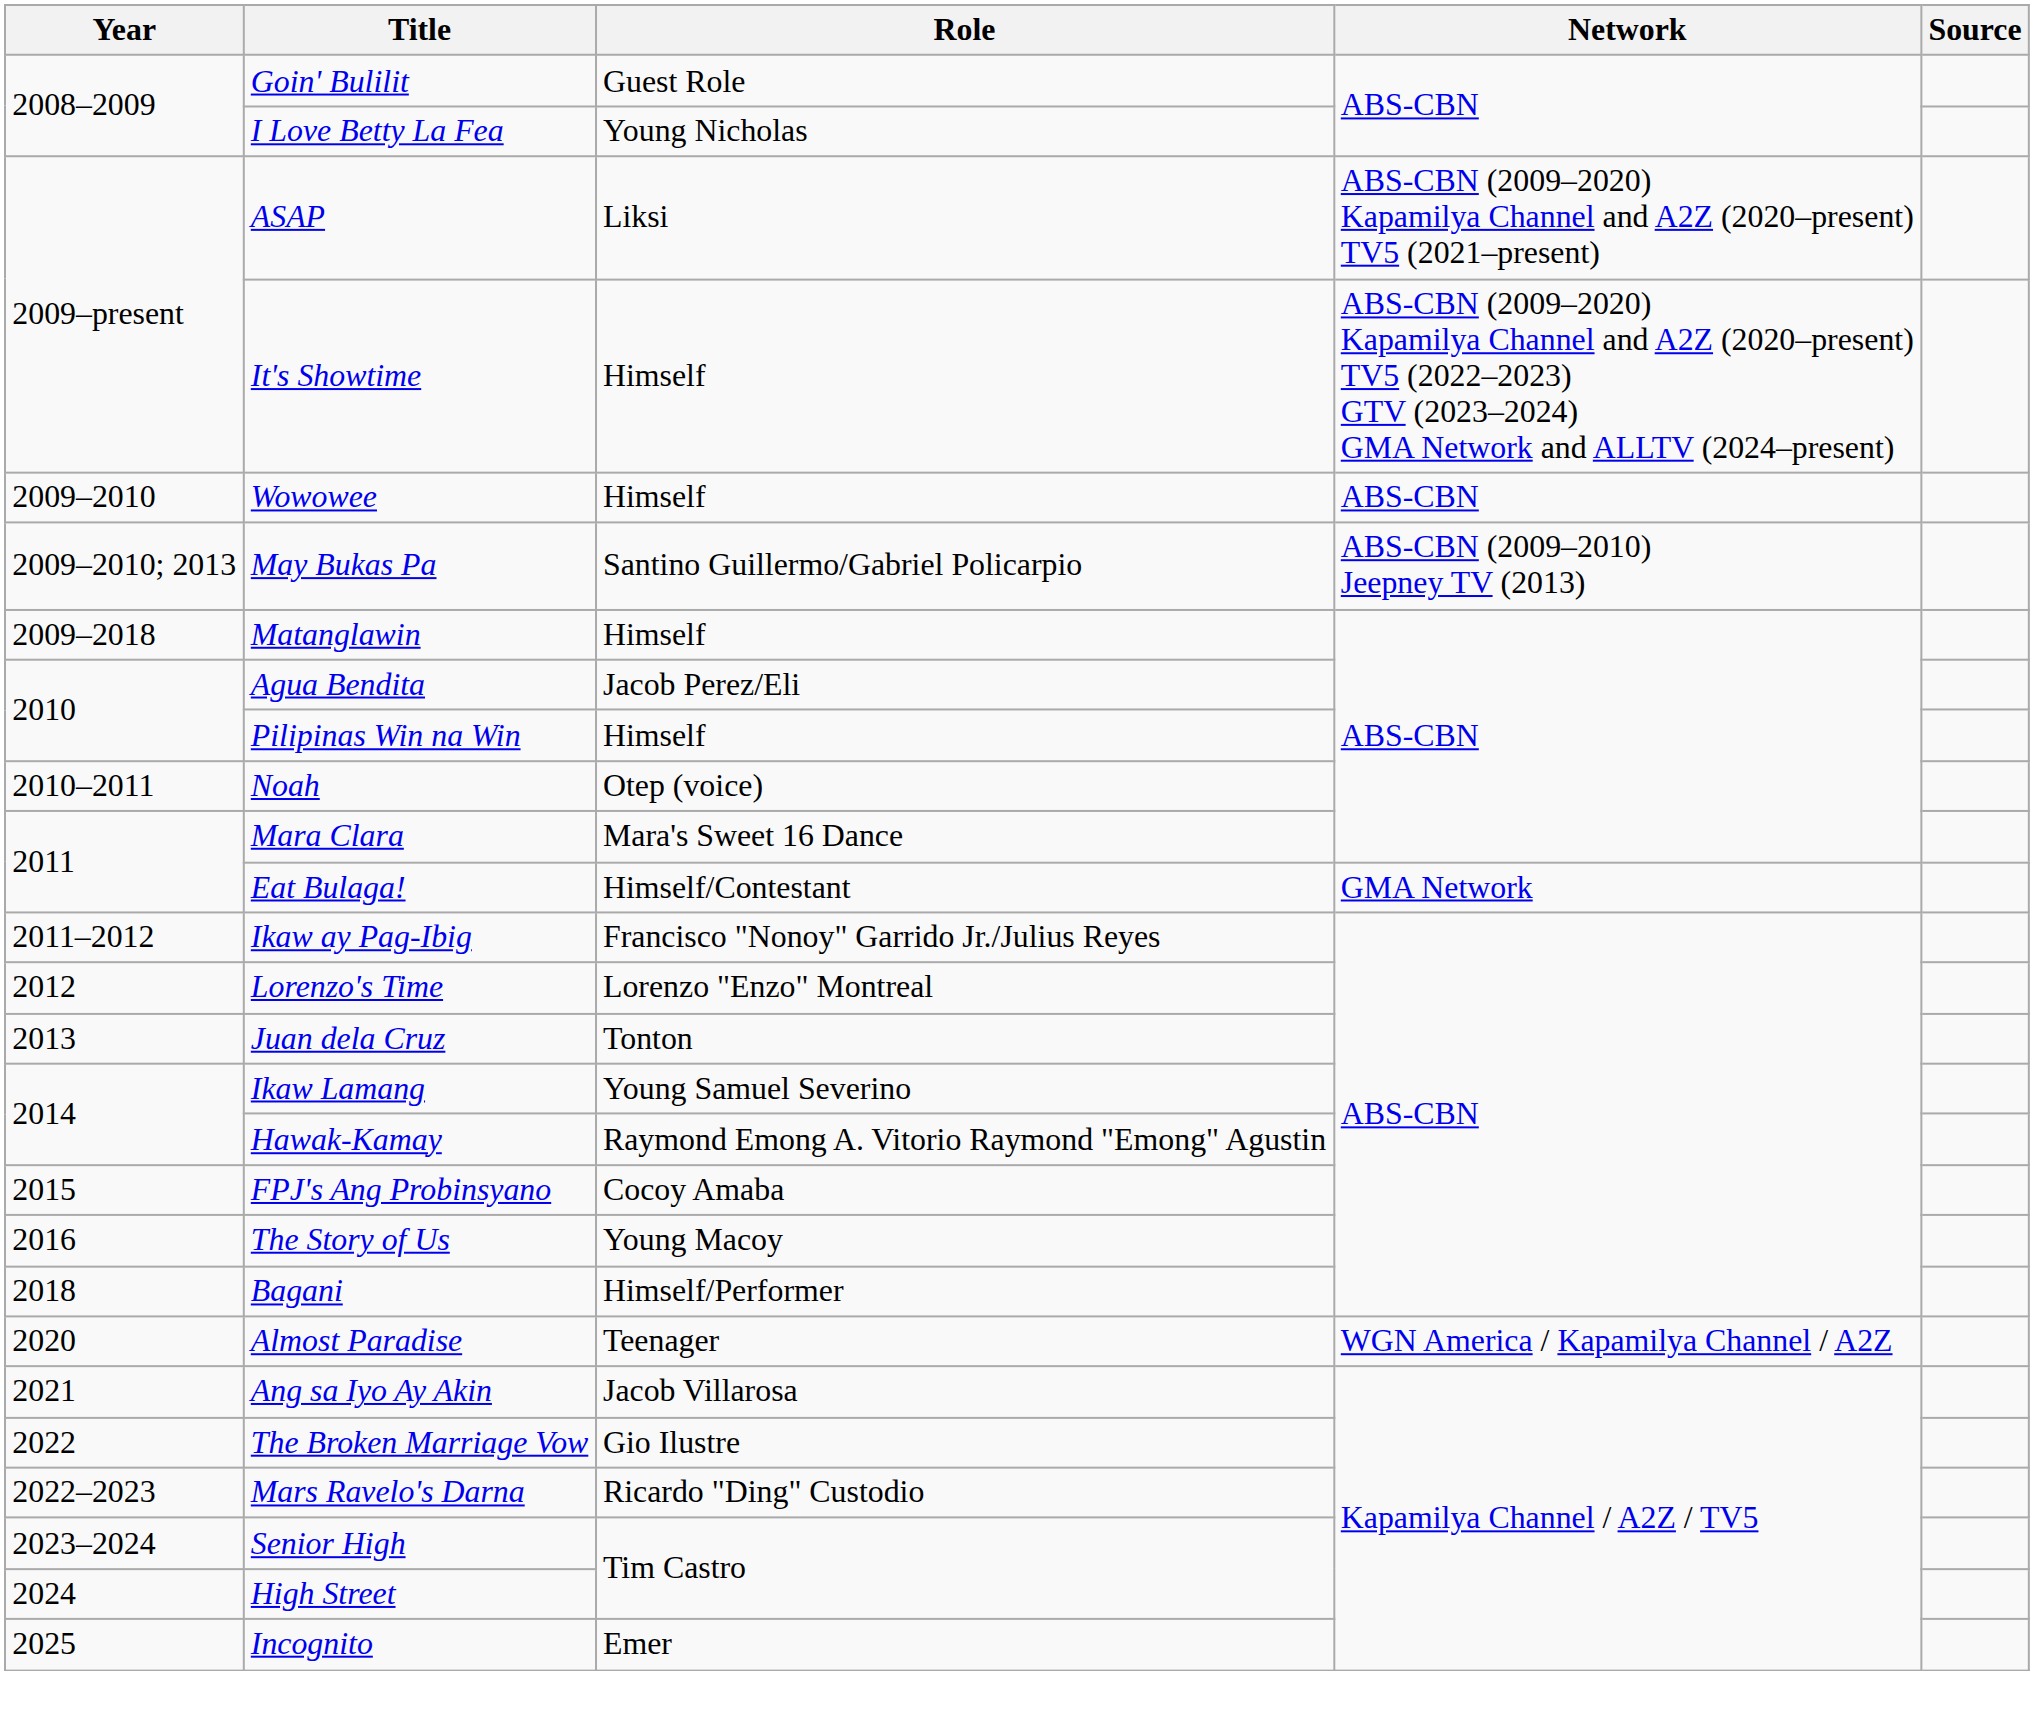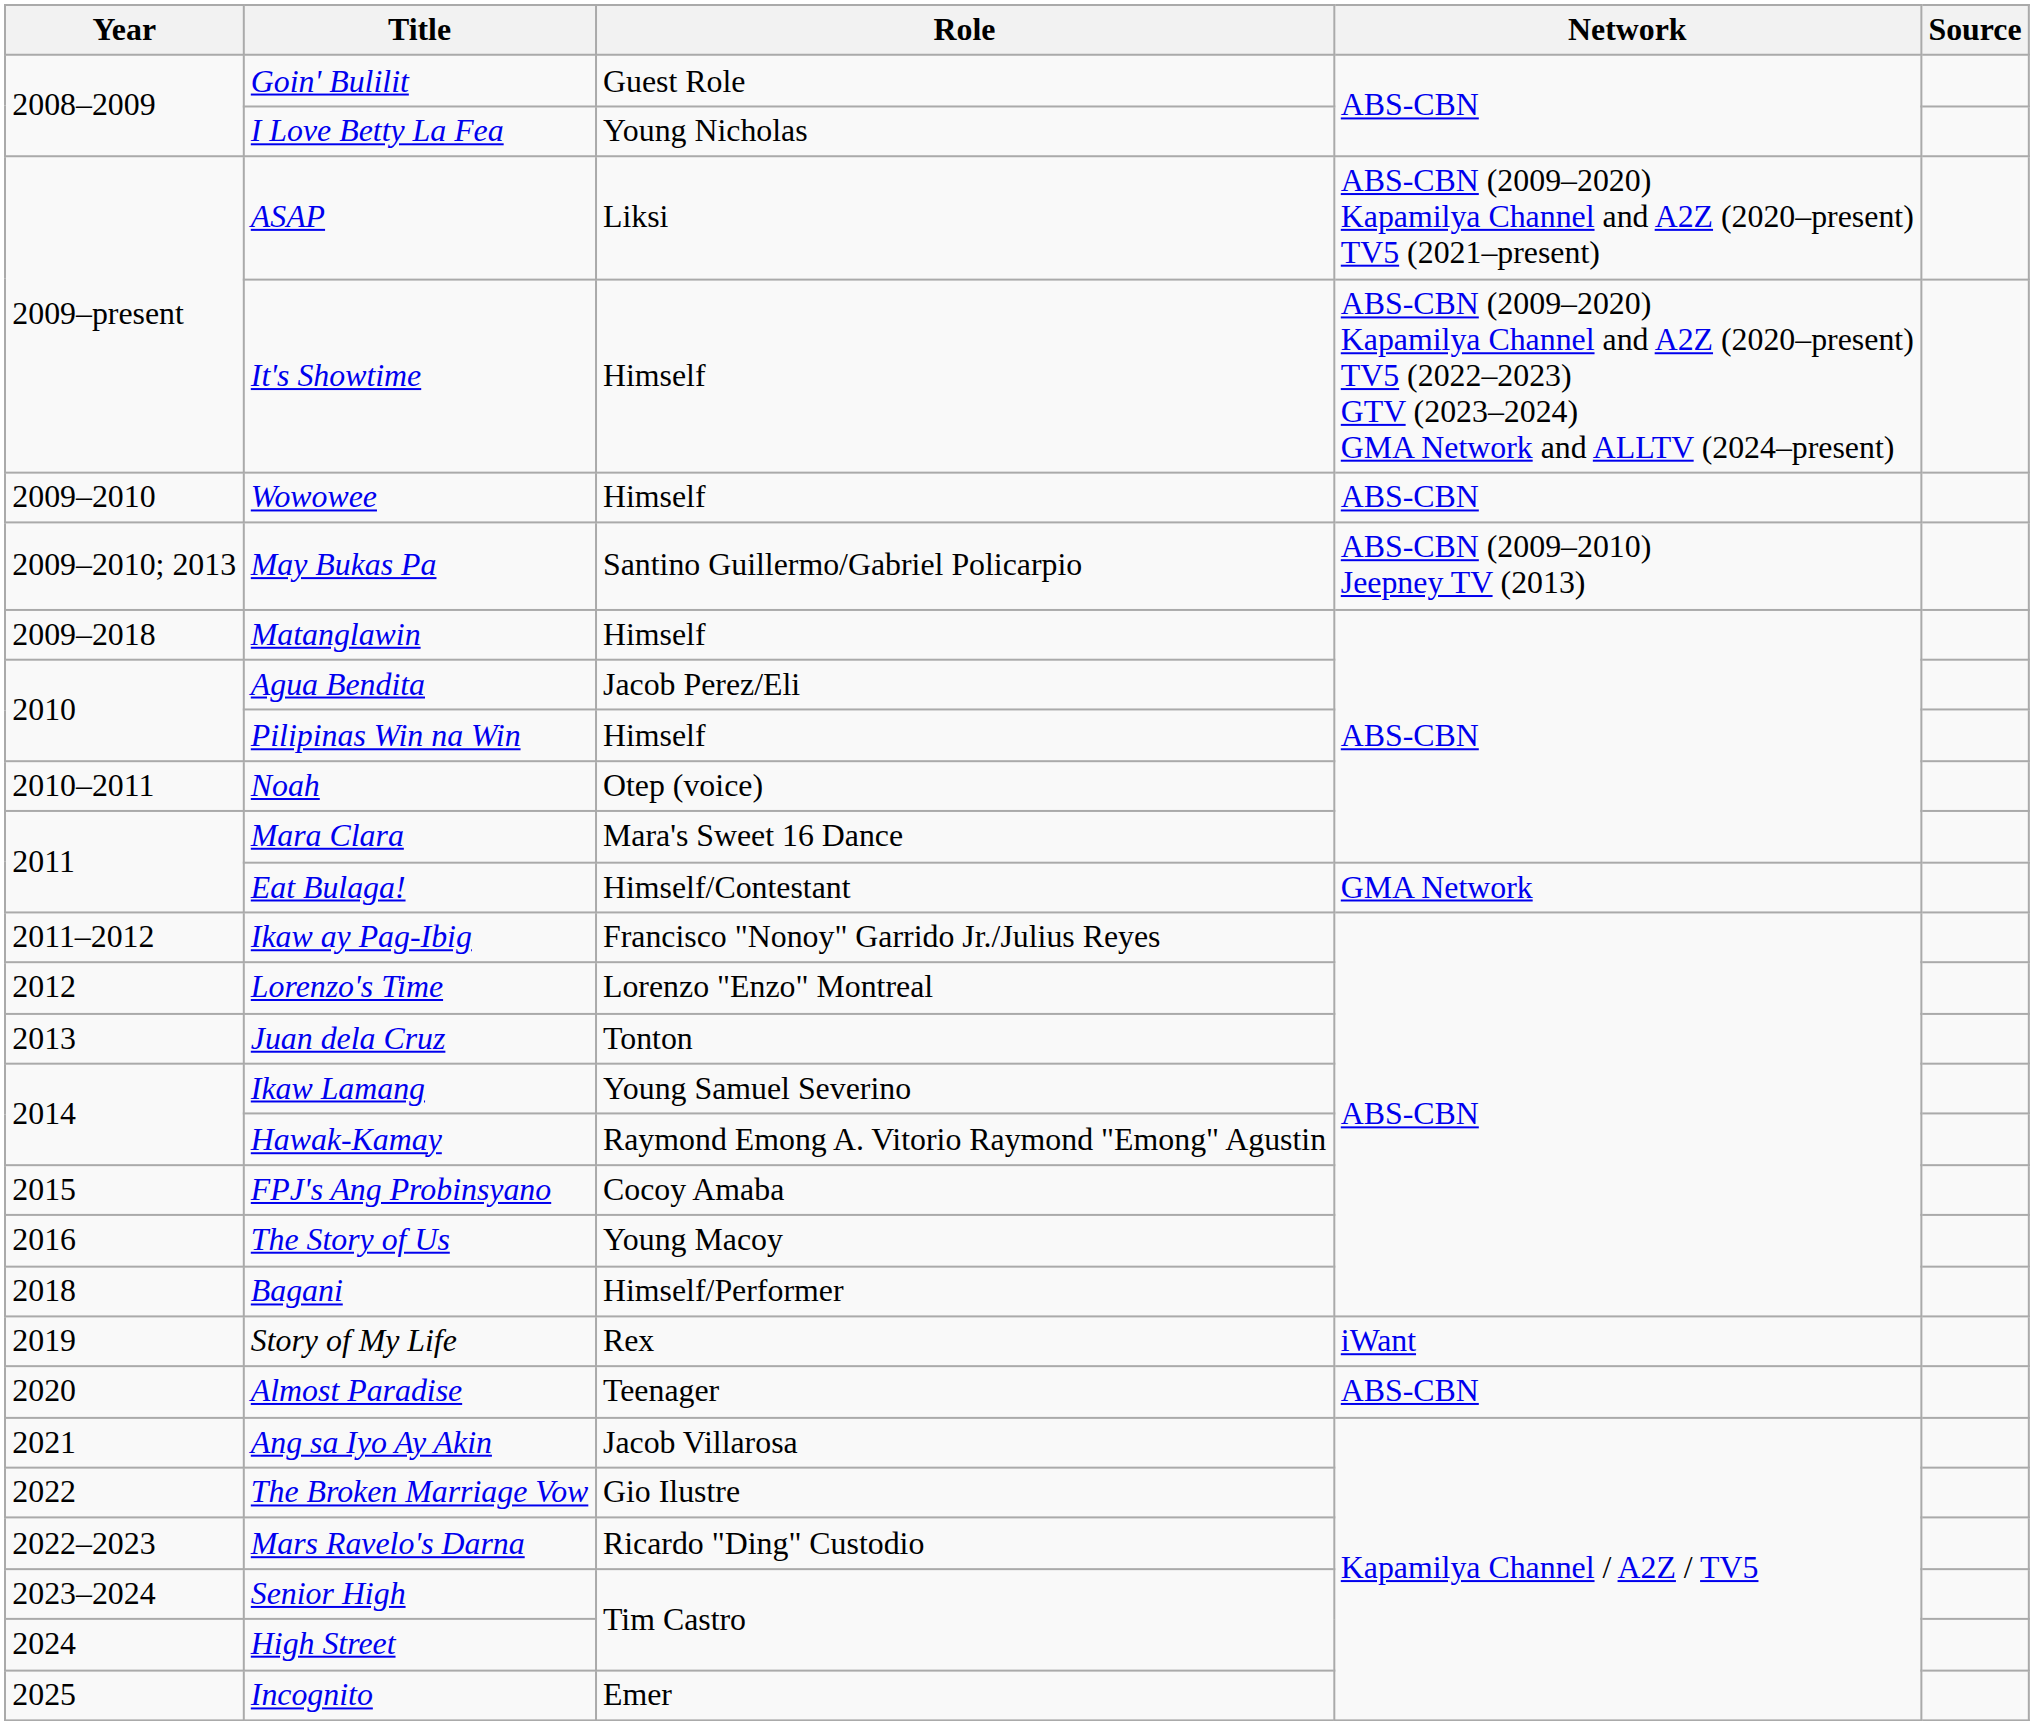 <table class="wikitable">
 <tr>
 <th>Year</th>
 <th>Title</th>
 <th>Role</th>
 <th>Network</th>
 <th>Source</th>
 </tr>
 <tr>
 <td rowspan="2">2008–2009</td>
 <td><em><a href='#'>Goin' Bulilit</a></em></td>
 <td>Guest Role</td>
 <td rowspan="2"><a href='#'>ABS-CBN</a></td>
 <td></td>
 </tr>
 <tr>
 <td><em><a href='#'>I Love Betty La Fea</a></em></td>
 <td>Young Nicholas</td>
 <td></td>
 </tr>
 <tr>
 <td rowspan="2">2009–present</td>
 <td><em><a href='#'>ASAP</a></em></td>
 <td>Liksi</td>
 <td><a href='#'>ABS-CBN</a> (2009–2020)<br><a href='#'>Kapamilya Channel</a> and <a href='#'>A2Z</a> (2020–present)<br><a href='#'>TV5</a> (2021–present)</td>
 <td></td>
 </tr>
 <tr>
 <td><em><a href='#'>It's Showtime</a></em></td>
 <td>Himself</td>
 <td><a href='#'>ABS-CBN</a> (2009–2020)<br><a href='#'>Kapamilya Channel</a> and <a href='#'>A2Z</a> (2020–present)<br><a href='#'>TV5</a> (2022–2023)<br><a href='#'>GTV</a> (2023–2024)<br><a href='#'>GMA Network</a> and <a href='#'>ALLTV</a> (2024–present)</td>
 <td></td>
 </tr>
 <tr>
 <td>2009–2010</td>
 <td><em><a href='#'>Wowowee</a></em></td>
 <td>Himself</td>
 <td><a href='#'>ABS-CBN</a></td>
 <td></td>
 </tr>
 <tr>
 <td>2009–2010; 2013</td>
 <td><em><a href='#'>May Bukas Pa</a></em></td>
 <td>Santino Guillermo/Gabriel Policarpio</td>
 <td><a href='#'>ABS-CBN</a> (2009–2010)<br><a href='#'>Jeepney TV</a> (2013)</td>
 <td></td>
 </tr>
 <tr>
 <td>2009–2018</td>
 <td><em><a href='#'>Matanglawin</a></em></td>
 <td>Himself</td>
 <td rowspan="5"><a href='#'>ABS-CBN</a></td>
 <td></td>
 </tr>
 <tr>
 <td rowspan="2">2010</td>
 <td><em><a href='#'>Agua Bendita</a></em></td>
 <td>Jacob Perez/Eli</td>
 <td></td>
 </tr>
 <tr>
 <td><em><a href='#'>Pilipinas Win na Win</a></em></td>
 <td>Himself</td>
 <td></td>
 </tr>
 <tr>
 <td>2010–2011</td>
 <td><em><a href='#'>Noah</a></em></td>
 <td>Otep (voice)</td>
 <td></td>
 </tr>
 <tr>
 <td rowspan="2">2011</td>
 <td><em><a href='#'>Mara Clara</a></em></td>
 <td>Mara's Sweet 16 Dance</td>
 </tr>
 <tr>
 <td><em><a href='#'>Eat Bulaga!</a></em></td>
 <td>Himself/Contestant</td>
 <td><a href='#'>GMA Network</a></td>
 <td></td>
 </tr>
 <tr>
 <td>2011–2012</td>
 <td><em><a href='#'>Ikaw ay Pag-Ibig</a></em></td>
 <td>Francisco "Nonoy" Garrido Jr./Julius Reyes</td>
 <td rowspan="8"><a href='#'>ABS-CBN</a></td>
 <td></td>
 </tr>
 <tr>
 <td>2012</td>
 <td><em><a href='#'>Lorenzo's Time</a></em></td>
 <td>Lorenzo "Enzo" Montreal</td>
 <td></td>
 </tr>
 <tr>
 <td>2013</td>
 <td><em><a href='#'>Juan dela Cruz</a></em></td>
 <td>Tonton</td>
 <td></td>
 </tr>
 <tr>
 <td rowspan="2">2014</td>
 <td><em><a href='#'>Ikaw Lamang</a></em></td>
 <td>Young Samuel Severino</td>
 <td></td>
 </tr>
 <tr>
 <td><em><a href='#'>Hawak-Kamay</a></em></td>
 <td>Raymond Emong A. Vitorio Raymond "Emong" Agustin</td>
 <td></td>
 </tr>
 <tr>
 <td>2015</td>
 <td><em><a href='#'>FPJ's Ang Probinsyano</a></em></td>
 <td>Cocoy Amaba</td>
 <td></td>
 </tr>
 <tr>
 <td>2016</td>
 <td><em><a href='#'>The Story of Us</a></em></td>
 <td>Young Macoy</td>
 <td></td>
 </tr>
 <tr>
 <td rowspan="1">2018</td>
 <td><em><a href='#'>Bagani</a></em></td>
 <td>Himself/Performer</td>
 <td></td>
 </tr>
 <tr>
+<td rowspan="1">2019</td>
+<td><em>Story of My Life</em></td>
+<td>Rex</td>
+<td><a href='#'>iWant</a></td>
+<td></td>
+</tr>
+<tr>
 <td>2020</td>
 <td><em><a href='#'>Almost Paradise</a></em></td>
 <td>Teenager</td>
-<td><a href='#'>WGN America</a> / <a href='#'>Kapamilya Channel</a> / <a href='#'>A2Z</a></td>
+<td><a href='#'>ABS-CBN</a></td>
 <td></td>
 </tr>
 <tr>
 <td>2021</td>
 <td><em><a href='#'>Ang sa Iyo Ay Akin</a></em></td>
 <td>Jacob Villarosa</td>
 <td rowspan="6"><a href='#'>Kapamilya Channel</a> / <a href='#'>A2Z</a> / <a href='#'>TV5</a></td>
 <td></td>
 </tr>
 <tr>
 <td>2022</td>
 <td><em><a href='#'>The Broken Marriage Vow</a></em></td>
 <td>Gio Ilustre</td>
 <td></td>
 </tr>
 <tr>
 <td>2022–2023</td>
 <td><em><a href='#'>Mars Ravelo's Darna</a></em></td>
 <td>Ricardo "Ding" Custodio</td>
 <td></td>
 </tr>
 <tr>
 <td>2023–2024</td>
 <td><em><a href='#'>Senior High</a></em></td>
 <td rowspan="2">Tim Castro</td>
 <td></td>
 </tr>
 <tr>
 <td>2024</td>
 <td><em><a href='#'>High Street</a></em></td>
 <td></td>
 </tr>
 <tr>
 <td>2025</td>
 <td><a href='#'><em>Incognito</em></a></td>
 <td>Emer</td>
 <td></td>
 </tr>
 </table>
